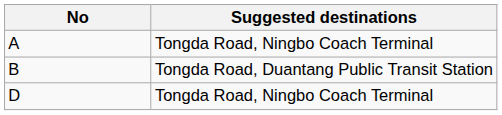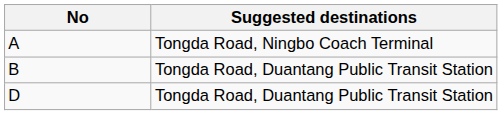 <table class="wikitable" style="margin-bottom: 10px;">
 <tr>
 <th width="135px">No</th>
 <th>Suggested destinations</th>
 </tr>
 <tr>
 <td>A</td>
 <td>Tongda Road, Ningbo Coach Terminal</td>
 </tr>
 <tr>
 <td>B</td>
 <td>Tongda Road, Duantang Public Transit Station</td>
 </tr>
 <tr>
 <td>D</td>
-<td>Tongda Road, Ningbo Coach Terminal</td>
+<td>Tongda Road, Duantang Public Transit Station</td>
 </tr>
 </table>
